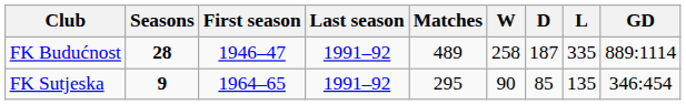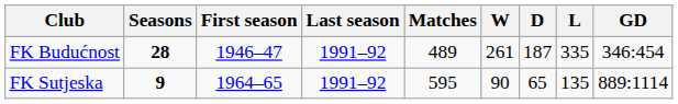 <table class="wikitable sortable" style="text-align:center;font-size:90%">
 <tr>
 <th>Club</th>
 <th>Seasons</th>
 <th>First season</th>
 <th>Last season</th>
 <th>Matches</th>
 <th>W</th>
 <th>D</th>
 <th>L</th>
 <th>GD</th>
 </tr>
 <tr>
 <td style="text-align:left;"><a href='#'>FK Budućnost</a></td>
 <td><strong>28</strong></td>
 <td><a href='#'>1946–47</a></td>
 <td><a href='#'>1991–92</a></td>
 <td>489</td>
-<td>258</td>
+<td>261</td>
 <td>187</td>
 <td>335</td>
-<td>889:1114</td>
+<td>346:454</td>
 </tr>
 <tr>
 <td style="text-align:left;"><a href='#'>FK Sutjeska</a></td>
 <td><strong>9</strong></td>
 <td><a href='#'>1964–65</a></td>
 <td><a href='#'>1991–92</a></td>
-<td>295</td>
+<td>595</td>
 <td>90</td>
-<td>85</td>
+<td>65</td>
 <td>135</td>
-<td>346:454</td>
+<td>889:1114</td>
 </tr>
 </table>
